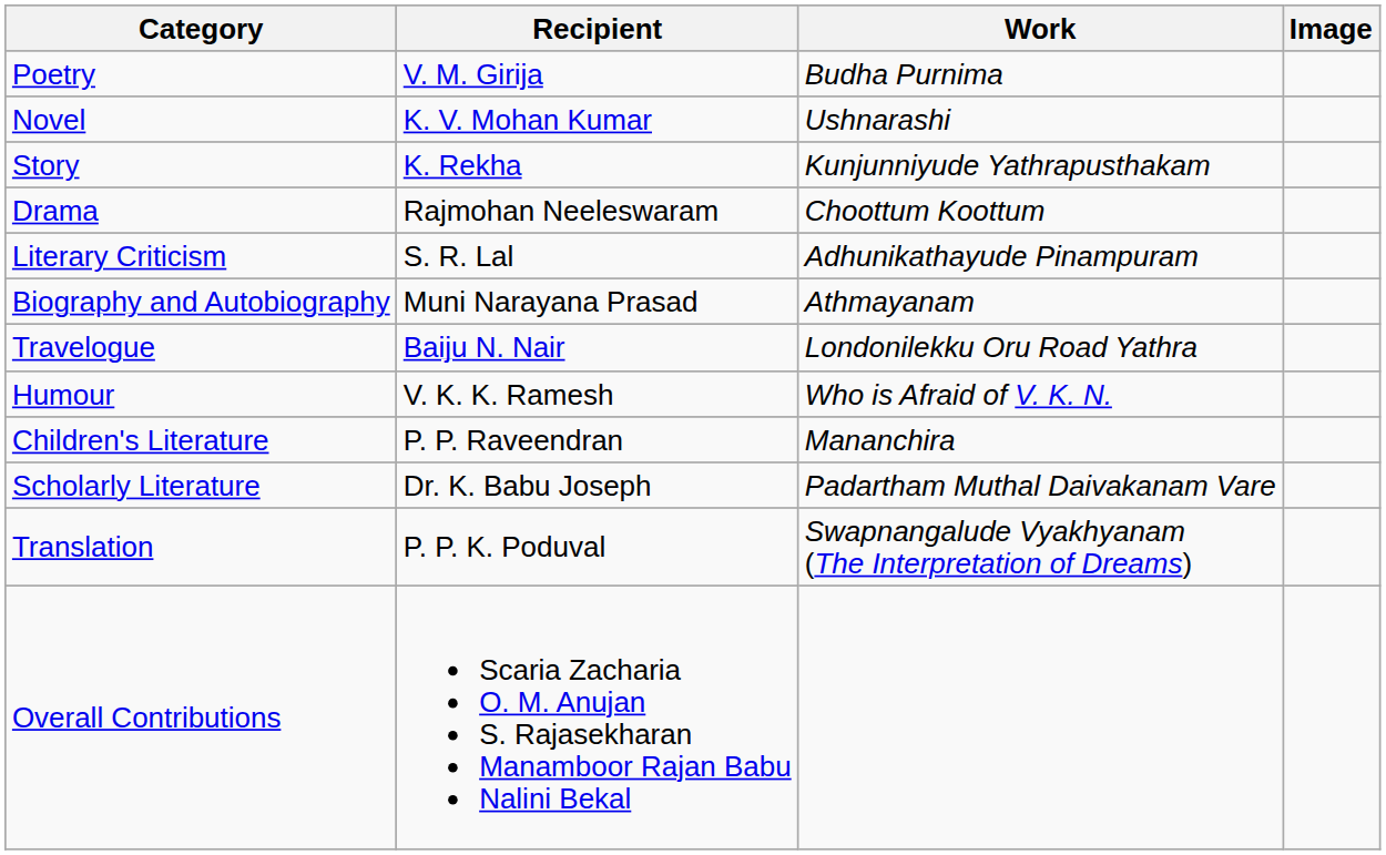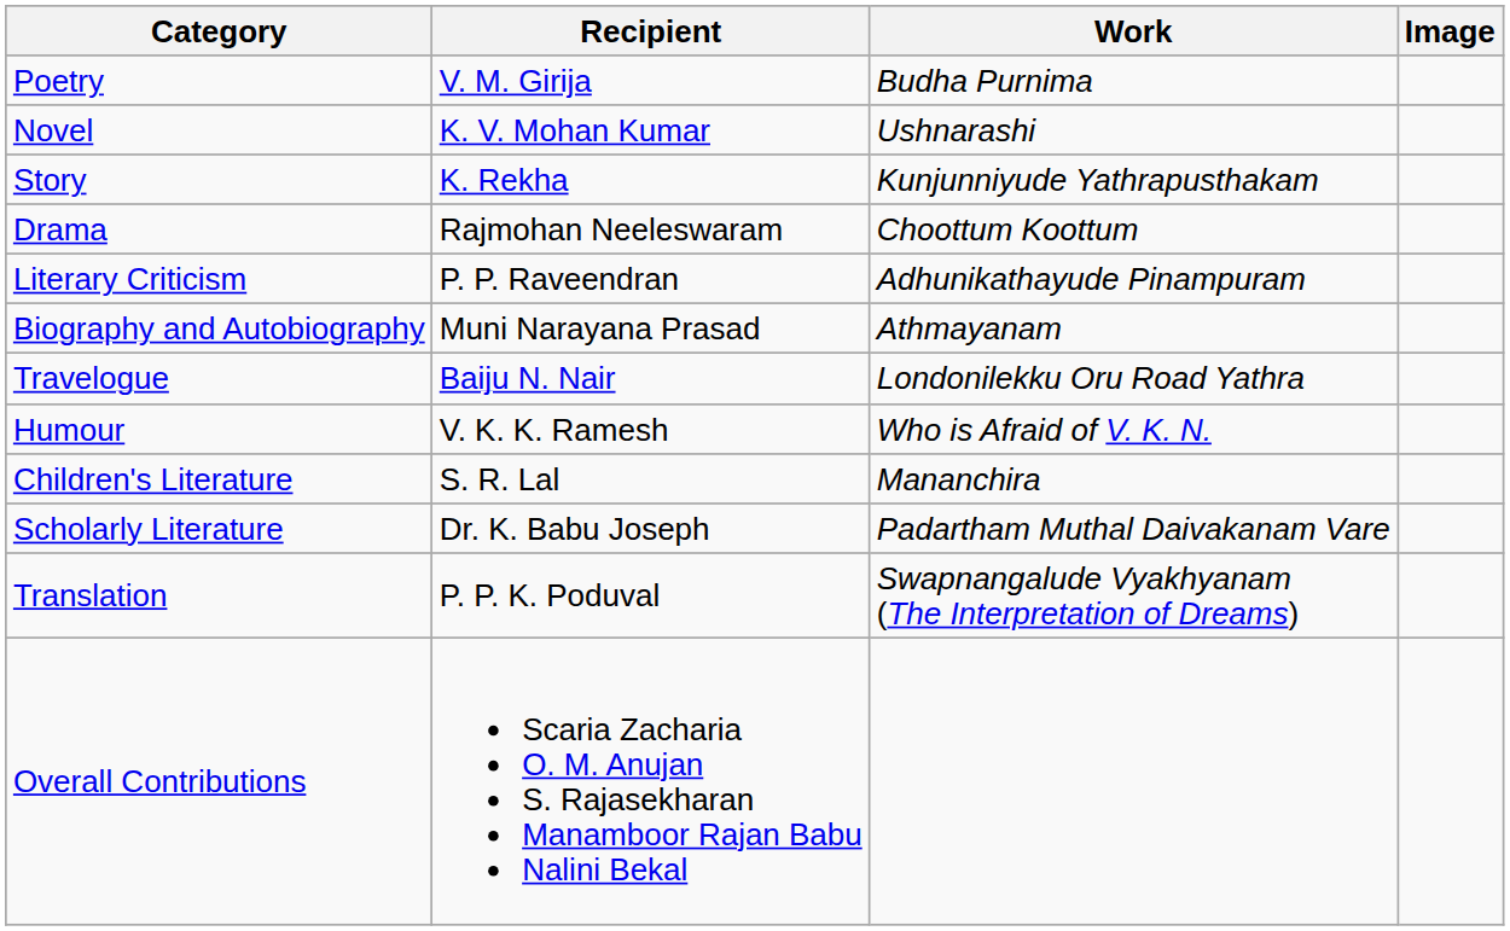 <table class="wikitable" style="font-size:95%;">
 <tr>
 <th>Category</th>
 <th>Recipient</th>
 <th>Work</th>
 <th>Image</th>
 </tr>
 <tr>
 <td><a href='#'>Poetry</a></td>
 <td><a href='#'>V. M. Girija</a></td>
 <td><em>Budha Purnima</em></td>
 <td></td>
 </tr>
 <tr>
 <td><a href='#'>Novel</a></td>
 <td><a href='#'>K. V. Mohan Kumar</a></td>
 <td><em>Ushnarashi</em></td>
 <td></td>
 </tr>
 <tr>
 <td><a href='#'>Story</a></td>
 <td><a href='#'>K. Rekha</a></td>
 <td><em>Kunjunniyude Yathrapusthakam</em></td>
 <td></td>
 </tr>
 <tr>
 <td><a href='#'>Drama</a></td>
 <td>Rajmohan Neeleswaram</td>
 <td><em>Choottum Koottum</em></td>
 <td></td>
 </tr>
 <tr>
 <td><a href='#'>Literary Criticism</a></td>
-<td>S. R. Lal</td>
+<td>P. P. Raveendran</td>
 <td><em>Adhunikathayude Pinampuram</em></td>
 <td></td>
 </tr>
 <tr>
 <td><a href='#'>Biography and Autobiography</a></td>
 <td>Muni Narayana Prasad</td>
 <td><em>Athmayanam</em></td>
 <td></td>
 </tr>
 <tr>
 <td><a href='#'>Travelogue</a></td>
 <td><a href='#'>Baiju N. Nair</a></td>
 <td><em>Londonilekku Oru Road Yathra</em></td>
 <td></td>
 </tr>
 <tr>
 <td><a href='#'>Humour</a></td>
 <td>V. K. K. Ramesh</td>
 <td><em>Who is Afraid of <a href='#'>V. K. N.</a></em></td>
 <td></td>
 </tr>
 <tr>
 <td><a href='#'>Children's Literature</a></td>
-<td>P. P. Raveendran</td>
+<td>S. R. Lal</td>
 <td><em>Mananchira</em></td>
 <td></td>
 </tr>
 <tr>
 <td><a href='#'>Scholarly Literature</a></td>
 <td>Dr. K. Babu Joseph</td>
 <td><em>Padartham Muthal Daivakanam Vare</em></td>
 <td></td>
 </tr>
 <tr>
 <td><a href='#'>Translation</a></td>
 <td>P. P. K. Poduval</td>
 <td><em>Swapnangalude Vyakhyanam</em><br>(<em><a href='#'>The Interpretation of Dreams</a></em>)</td>
 <td></td>
 </tr>
 <tr>
 <td><a href='#'>Overall Contributions</a></td>
 <td><br><ul><li>Scaria Zacharia</li><li><a href='#'>O. M. Anujan</a></li><li>S. Rajasekharan</li><li><a href='#'>Manamboor Rajan Babu</a></li><li><a href='#'>Nalini Bekal</a></li></ul></td>
 <td></td>
 <td></td>
 </tr>
 </table>
